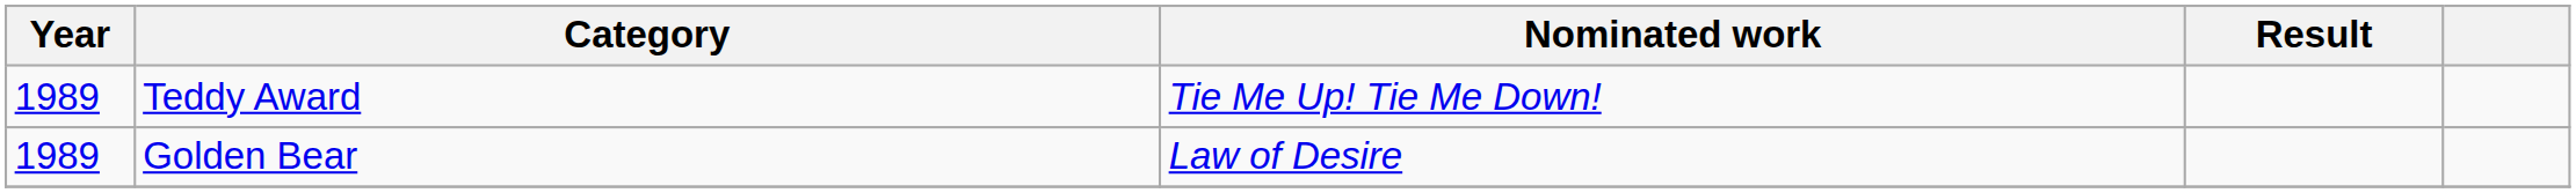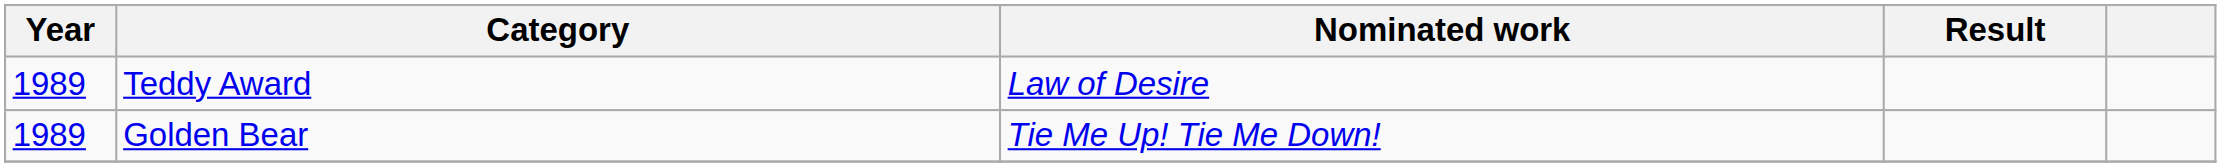 <table class="wikitable" style="width:85%;">
 <tr>
 <th width=5%>Year</th>
 <th style="width:40%;">Category</th>
 <th style="width:40%;">Nominated work</th>
 <th style="width:10%;">Result</th>
 <th width=5%></th>
 </tr>
 <tr>
 <td><a href='#'>1989</a></td>
 <td><a href='#'>Teddy Award</a></td>
-<td><em><a href='#'>Tie Me Up! Tie Me Down!</a></em></td>
+<td><em><a href='#'>Law of Desire</a></em></td>
 <td></td>
 <td></td>
 </tr>
 <tr>
 <td><a href='#'>1989</a></td>
 <td><a href='#'>Golden Bear</a></td>
-<td><em><a href='#'>Law of Desire</a></em></td>
+<td><em><a href='#'>Tie Me Up! Tie Me Down!</a></em></td>
 <td></td>
 <td></td>
 </tr>
 <tr>
 </tr>
 </table>
